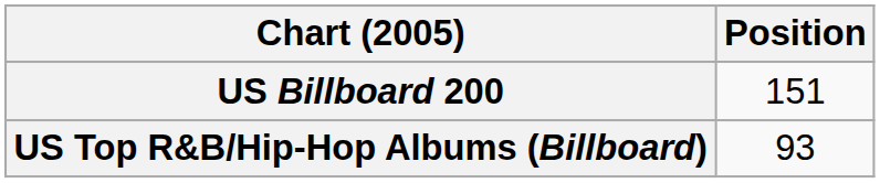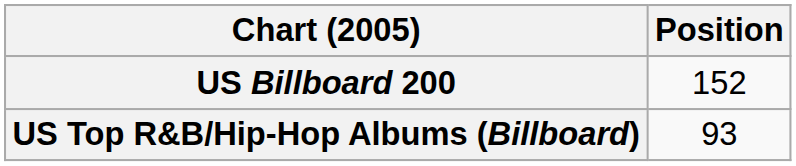 <table class="wikitable plainrowheaders sortable" style="text-align:center">
 <tr>
 <th>Chart (2005)</th>
 <th>Position</th>
 </tr>
 <tr>
 <th scope="row">US <em>Billboard</em> 200</th>
-<td>151</td>
+<td>152</td>
 </tr>
 <tr>
 <th scope="row">US Top R&B/Hip-Hop Albums (<em>Billboard</em>)</th>
 <td>93</td>
 </tr>
 </table>
